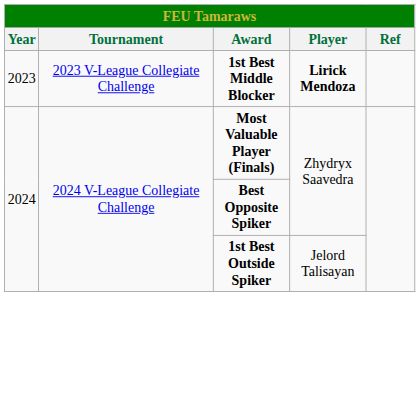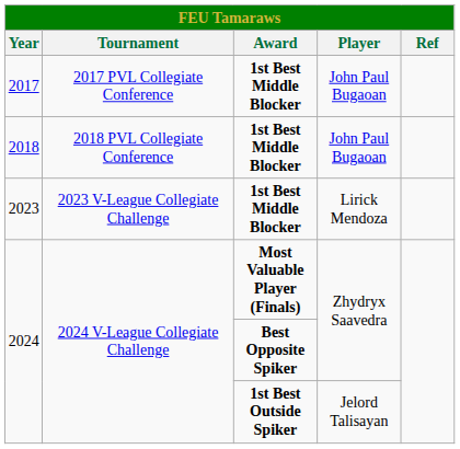 <table class="wikitable sortable" style="font-size:95%; text-align:left;">
 <tr>
 <th colspan="5" style= "background: green; color: #CFB53B; text-align: center"><strong>FEU Tamaraws</strong></th>
 </tr>
 <tr style="background: ffffff; color: #00703c">
 <th style= "align=center; width:1em;">Year</th>
 <th style= "align=center;width:12em;">Tournament</th>
 <th style= "align=center; width:5em;">Award</th>
 <th style= "align=center; width:5em;">Player</th>
 <th style= "align=center; width:3em;">Ref</th>
 </tr>
 <tr align=center>
+<td><a href='#'>2017</a></td>
+<td><a href='#'>2017 PVL Collegiate Conference</a></td>
+<td><strong>1st Best Middle Blocker</strong></td>
+<td><a href='#'>John Paul Bugaoan</a></td>
+<td></td>
+</tr>
+<tr align=center>
+<td><a href='#'>2018</a></td>
+<td><a href='#'>2018 PVL Collegiate Conference</a></td>
+<td><strong>1st Best Middle Blocker</strong></td>
+<td><a href='#'>John Paul Bugaoan</a></td>
+<td></td>
+</tr>
+<tr align=center>
 <td>2023</td>
 <td><a href='#'>2023 V-League Collegiate Challenge</a></td>
 <td><strong>1st Best Middle Blocker</strong></td>
-<td><strong>Lirick Mendoza</strong></td>
+<td>Lirick Mendoza</td>
 <td></td>
 </tr>
 <tr align=center>
 <td Rowspan=3>2024</td>
 <td Rowspan=3><a href='#'>2024 V-League Collegiate Challenge</a></td>
 <td><strong>Most Valuable Player (Finals)</strong></td>
 <td Rowspan=2>Zhydryx Saavedra</td>
 <td Rowspan=3></td>
 </tr>
 <tr align=center>
 <td><strong>Best Opposite Spiker</strong></td>
 </tr>
 <tr align=center>
 <td><strong>1st Best Outside Spiker</strong></td>
 <td>Jelord Talisayan</td>
 </tr>
 </table>
